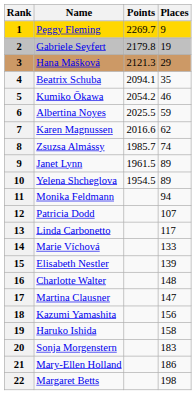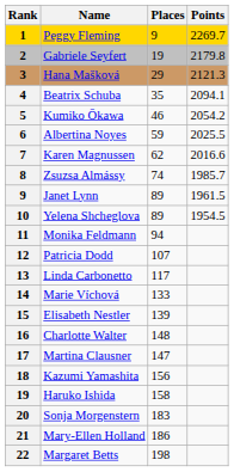 <table class="wikitable">
 <tr>
 <th>Rank</th>
 <th>Name</th>
+<th>Places</th>
 <th>Points</th>
-<th>Places</th>
 </tr>
 <tr bgcolor=gold>
 <td align=center><strong>1</strong></td>
 <td> <a href='#'>Peggy Fleming</a></td>
+<td>9</td>
 <td>2269.7</td>
-<td>9</td>
 </tr>
 <tr bgcolor=silver>
 <td align=center><strong>2</strong></td>
 <td> <a href='#'>Gabriele Seyfert</a></td>
+<td>19</td>
 <td>2179.8</td>
-<td>19</td>
 </tr>
 <tr bgcolor=cc9966>
 <td align=center><strong>3</strong></td>
 <td> <a href='#'>Hana Mašková</a></td>
+<td>29</td>
 <td>2121.3</td>
-<td>29</td>
 </tr>
 <tr>
 <th>4</th>
 <td> <a href='#'>Beatrix Schuba</a></td>
+<td>35</td>
 <td>2094.1</td>
-<td>35</td>
 </tr>
 <tr>
 <th>5</th>
 <td> <a href='#'>Kumiko Ōkawa</a></td>
+<td>46</td>
 <td>2054.2</td>
-<td>46</td>
 </tr>
 <tr>
 <th>6</th>
 <td> <a href='#'>Albertina Noyes</a></td>
+<td>59</td>
 <td>2025.5</td>
-<td>59</td>
 </tr>
 <tr>
 <th>7</th>
 <td> <a href='#'>Karen Magnussen</a></td>
+<td>62</td>
 <td>2016.6</td>
-<td>62</td>
 </tr>
 <tr>
 <th>8</th>
 <td> <a href='#'>Zsuzsa Almássy</a></td>
+<td>74</td>
 <td>1985.7</td>
-<td>74</td>
 </tr>
 <tr>
 <th>9</th>
 <td> <a href='#'>Janet Lynn</a></td>
+<td>89</td>
 <td>1961.5</td>
-<td>89</td>
 </tr>
 <tr>
 <th>10</th>
 <td> <a href='#'>Yelena Shcheglova</a></td>
+<td>89</td>
 <td>1954.5</td>
-<td>89</td>
 </tr>
 <tr>
 <th>11</th>
 <td> <a href='#'>Monika Feldmann</a></td>
+<td>94</td>
 <td></td>
-<td>94</td>
 </tr>
 <tr>
 <th>12</th>
 <td> <a href='#'>Patricia Dodd</a></td>
+<td>107</td>
 <td></td>
-<td>107</td>
 </tr>
 <tr>
 <th>13</th>
 <td> <a href='#'>Linda Carbonetto</a></td>
+<td>117</td>
 <td></td>
-<td>117</td>
 </tr>
 <tr>
 <th>14</th>
 <td> <a href='#'>Marie Víchová</a></td>
+<td>133</td>
 <td></td>
-<td>133</td>
 </tr>
 <tr>
 <th>15</th>
 <td> <a href='#'>Elisabeth Nestler</a></td>
+<td>139</td>
 <td></td>
-<td>139</td>
 </tr>
 <tr>
 <th>16</th>
 <td> <a href='#'>Charlotte Walter</a></td>
+<td>148</td>
 <td></td>
-<td>148</td>
 </tr>
 <tr>
 <th>17</th>
 <td> <a href='#'>Martina Clausner</a></td>
+<td>147</td>
 <td></td>
-<td>147</td>
 </tr>
 <tr>
 <th>18</th>
 <td> <a href='#'>Kazumi Yamashita</a></td>
+<td>156</td>
 <td></td>
-<td>156</td>
 </tr>
 <tr>
 <th>19</th>
 <td> <a href='#'>Haruko Ishida</a></td>
+<td>158</td>
 <td></td>
-<td>158</td>
 </tr>
 <tr>
 <th>20</th>
 <td> <a href='#'>Sonja Morgenstern</a></td>
+<td>183</td>
 <td></td>
-<td>183</td>
 </tr>
 <tr>
 <th>21</th>
 <td> <a href='#'>Mary-Ellen Holland</a></td>
+<td>186</td>
 <td></td>
-<td>186</td>
 </tr>
 <tr>
 <th>22</th>
 <td> <a href='#'>Margaret Betts</a></td>
+<td>198</td>
 <td></td>
-<td>198</td>
 </tr>
 </table>
